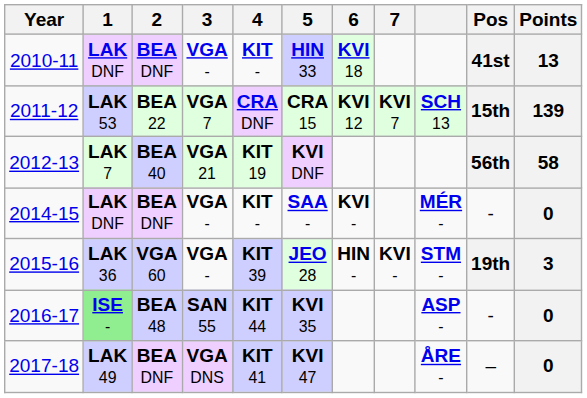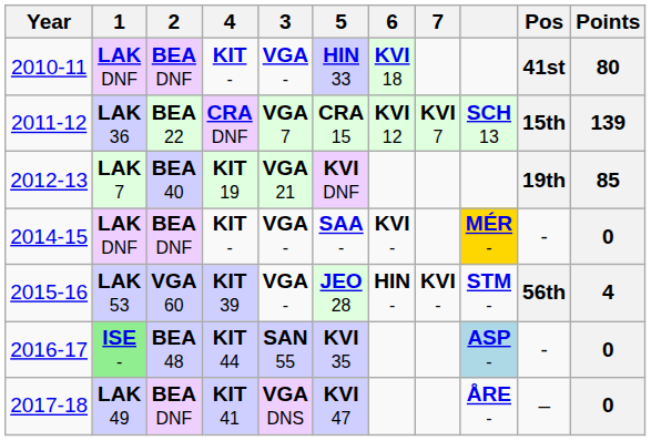 <table class="wikitable" style="text-align:center; font-size:85%">
 <tr>
 <th>Year</th>
 <th>1</th>
 <th>2</th>
+<th>4</th>
 <th>3</th>
-<th>4</th>
 <th>5</th>
 <th>6</th>
 <th>7</th>
 <th></th>
 <th>Pos</th>
 <th>Points</th>
 </tr>
 <tr>
 <td><a href='#'>2010-11</a></td>
 <td style="background:#EFCFFF;"><strong><a href='#'>LAK</a></strong><br><small>DNF</small></td>
 <td style="background:#EFCFFF;"><strong><a href='#'>BEA</a></strong><br><small>DNF</small></td>
+<td><strong><a href='#'>KIT</a></strong><br><small>-</small></td>
 <td><strong><a href='#'>VGA</a></strong><br><small>-</small></td>
-<td><strong><a href='#'>KIT</a></strong><br><small>-</small></td>
 <td style="background:#CFCFFF;"><strong><a href='#'>HIN</a></strong><br><small>33</small></td>
 <td style="background:#DFFFDF;"><strong><a href='#'>KVI</a></strong><br><small>18</small></td>
 <td></td>
 <td></td>
 <th>41st</th>
-<th>13</th>
+<th>80</th>
 </tr>
 <tr>
 <td><a href='#'>2011-12</a></td>
-<td style="background:#CFCFFF;"><strong>LAK</strong><br><small>53</small></td>
+<td style="background:#CFCFFF;"><strong>LAK</strong><br><small>36</small></td>
 <td style="background:#DFFFDF;"><strong>BEA</strong><br><small>22</small></td>
+<td style="background:#EFCFFF;"><strong><a href='#'>CRA</a></strong><br><small>DNF</small></td>
 <td style="background:#DFFFDF;"><strong>VGA</strong><br><small>7</small></td>
-<td style="background:#EFCFFF;"><strong><a href='#'>CRA</a></strong><br><small>DNF</small></td>
 <td style="background:#DFFFDF;"><strong>CRA</strong><br><small>15</small></td>
 <td style="background:#DFFFDF;"><strong>KVI</strong><br><small>12</small></td>
 <td style="background:#DFFFDF;"><strong>KVI</strong><br><small>7</small></td>
 <td style="background:#DFFFDF;"><strong><a href='#'>SCH</a></strong><br><small>13</small></td>
 <th>15th</th>
 <th>139</th>
 </tr>
 <tr>
 <td><a href='#'>2012-13</a></td>
 <td style="background:#DFFFDF;"><strong>LAK</strong><br><small>7</small></td>
 <td style="background:#CFCFFF;"><strong>BEA</strong><br><small>40</small></td>
+<td style="background:#DFFFDF;"><strong>KIT</strong><br><small>19</small></td>
 <td style="background:#DFFFDF;"><strong>VGA</strong><br><small>21</small></td>
-<td style="background:#DFFFDF;"><strong>KIT</strong><br><small>19</small></td>
 <td style="background:#EFCFFF;"><strong>KVI</strong><br><small>DNF</small></td>
 <td></td>
 <td></td>
 <td></td>
-<th>56th</th>
-<th>58</th>
+<th>19th</th>
+<th>85</th>
 </tr>
 <tr>
 <td><a href='#'>2014-15</a></td>
 <td style="background:#EFCFFF;"><strong>LAK</strong><br><small>DNF</small></td>
 <td style="background:#EFCFFF;"><strong>BEA</strong><br><small>DNF</small></td>
+<td><strong>KIT</strong><br><small>-</small></td>
 <td><strong>VGA</strong><br><small>-</small></td>
-<td><strong>KIT</strong><br><small>-</small></td>
 <td><strong><a href='#'>SAA</a></strong><br><small>-</small></td>
 <td><strong>KVI</strong><br><small>-</small></td>
 <td></td>
-<td><strong><a href='#'>MÉR</a></strong><br><small>-</small></td>
+<td style="background: gold;"><strong><a href='#'>MÉR</a></strong><br><small>-</small></td>
 <td>-</td>
 <th>0</th>
 </tr>
 <tr>
 <td><a href='#'>2015-16</a></td>
-<td style="background:#CFCFFF;"><strong>LAK</strong><br><small>36</small></td>
+<td style="background:#CFCFFF;"><strong>LAK</strong><br><small>53</small></td>
 <td style="background:#CFCFFF;"><strong>VGA</strong><br><small>60</small></td>
+<td style="background:#CFCFFF;"><strong>KIT</strong><br><small>39</small></td>
 <td><strong>VGA</strong><br><small>-</small></td>
-<td style="background:#CFCFFF;"><strong>KIT</strong><br><small>39</small></td>
 <td style="background:#DFFFDF;"><strong><a href='#'>JEO</a></strong><br><small>28</small></td>
 <td><strong>HIN</strong><br><small>-</small></td>
 <td><strong>KVI</strong><br><small>-</small></td>
 <td><strong><a href='#'>STM</a></strong><br><small>-</small></td>
-<th>19th</th>
-<th>3</th>
+<th>56th</th>
+<th>4</th>
 </tr>
 <tr>
 <td><a href='#'>2016-17</a></td>
 <td style="background: lightgreen;"><strong><a href='#'>ISE</a></strong><br><small>-</small></td>
 <td style="background:#CFCFFF;"><strong>BEA</strong><br><small>48</small></td>
+<td style="background:#CFCFFF;"><strong>KIT</strong><br><small>44</small></td>
 <td style="background:#CFCFFF;"><strong>SAN</strong><br><small>55</small></td>
-<td style="background:#CFCFFF;"><strong>KIT</strong><br><small>44</small></td>
 <td style="background:#CFCFFF;"><strong>KVI</strong><br><small>35</small></td>
 <td></td>
 <td></td>
-<td><strong><a href='#'>ASP</a></strong><br><small>-</small></td>
+<td style="background: lightblue;"><strong><a href='#'>ASP</a></strong><br><small>-</small></td>
 <td>-</td>
 <th>0</th>
 </tr>
 <tr>
 <td><a href='#'>2017-18</a></td>
 <td style="background:#CFCFFF;"><strong>LAK</strong><br><small>49</small></td>
 <td style="background:#EFCFFF;"><strong>BEA</strong><br><small>DNF</small></td>
+<td style="background:#CFCFFF;"><strong>KIT</strong><br><small>41</small></td>
 <td style="background:#EFCFFF;"><strong>VGA</strong><br><small>DNS</small></td>
-<td style="background:#CFCFFF;"><strong>KIT</strong><br><small>41</small></td>
 <td style="background:#CFCFFF;"><strong>KVI</strong><br><small>47</small></td>
 <td></td>
 <td></td>
 <td><strong><a href='#'>ÅRE</a></strong><br><small>-</small></td>
 <td>–</td>
 <th>0</th>
 </tr>
 </table>
